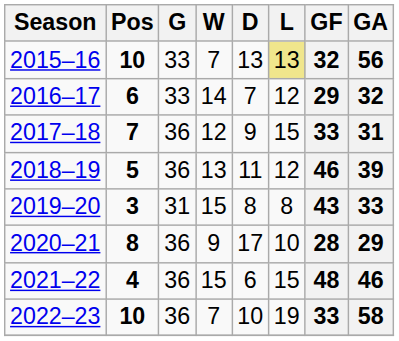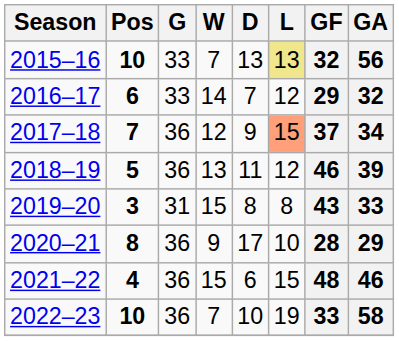 <table class="wikitable sortable" style="text-align: center;">
 <tr>
 <th>Season</th>
 <th>Pos</th>
 <th>G</th>
 <th>W</th>
 <th>D</th>
 <th>L</th>
 <th>GF</th>
 <th>GA</th>
 </tr>
 <tr>
 <td><a href='#'>2015–16</a></td>
 <td><strong>10</strong></td>
 <td>33</td>
 <td>7</td>
 <td>13</td>
 <td style="background: khaki;">13</td>
 <th>32</th>
 <th>56</th>
 </tr>
 <tr>
 <td><a href='#'>2016–17</a></td>
 <td><strong>6</strong></td>
 <td>33</td>
 <td>14</td>
 <td>7</td>
 <td>12</td>
 <th>29</th>
 <th>32</th>
 </tr>
 <tr>
 <td><a href='#'>2017–18</a></td>
 <td><strong>7</strong></td>
 <td>36</td>
 <td>12</td>
 <td>9</td>
-<td>15</td>
-<th>33</th>
-<th>31</th>
+<td style="background: lightsalmon;">15</td>
+<th>37</th>
+<th>34</th>
 </tr>
 <tr>
 <td><a href='#'>2018–19</a></td>
 <td><strong>5</strong></td>
 <td>36</td>
 <td>13</td>
 <td>11</td>
 <td>12</td>
 <th>46</th>
 <th>39</th>
 </tr>
 <tr>
 <td><a href='#'>2019–20</a></td>
 <td><strong>3</strong></td>
 <td>31</td>
 <td>15</td>
 <td>8</td>
 <td>8</td>
 <th>43</th>
 <th>33</th>
 </tr>
 <tr>
 <td><a href='#'>2020–21</a></td>
 <td><strong>8</strong></td>
 <td>36</td>
 <td>9</td>
 <td>17</td>
 <td>10</td>
 <th>28</th>
 <th>29</th>
 </tr>
 <tr>
 <td><a href='#'>2021–22</a></td>
 <td><strong>4</strong></td>
 <td>36</td>
 <td>15</td>
 <td>6</td>
 <td>15</td>
 <th>48</th>
 <th>46</th>
 </tr>
 <tr>
 <td><a href='#'>2022–23</a></td>
 <td><strong>10</strong></td>
 <td>36</td>
 <td>7</td>
 <td>10</td>
 <td>19</td>
 <th>33</th>
 <th>58</th>
 </tr>
 <tr>
 </tr>
 </table>
